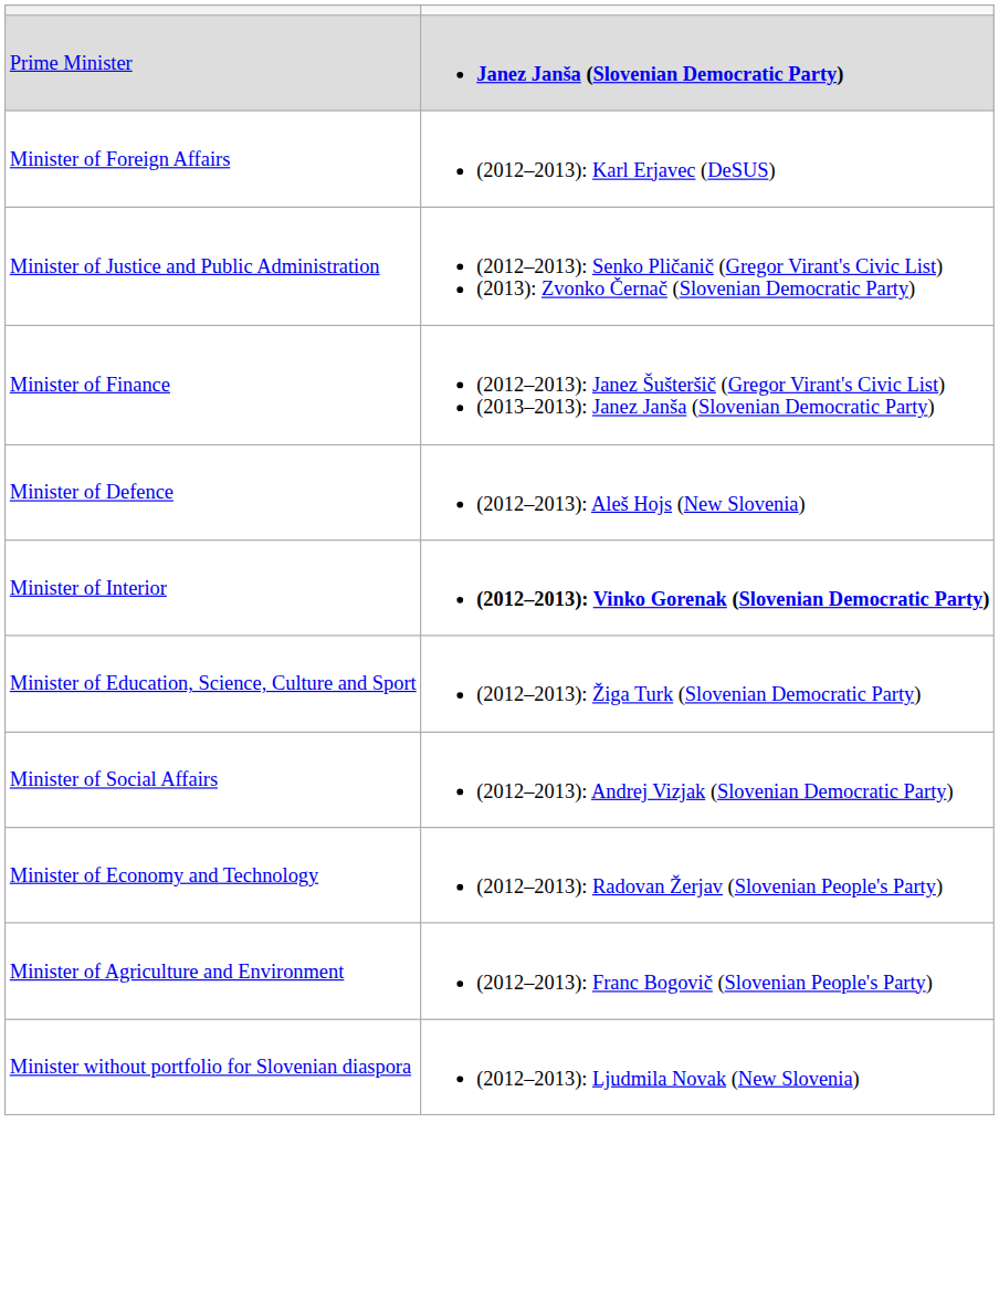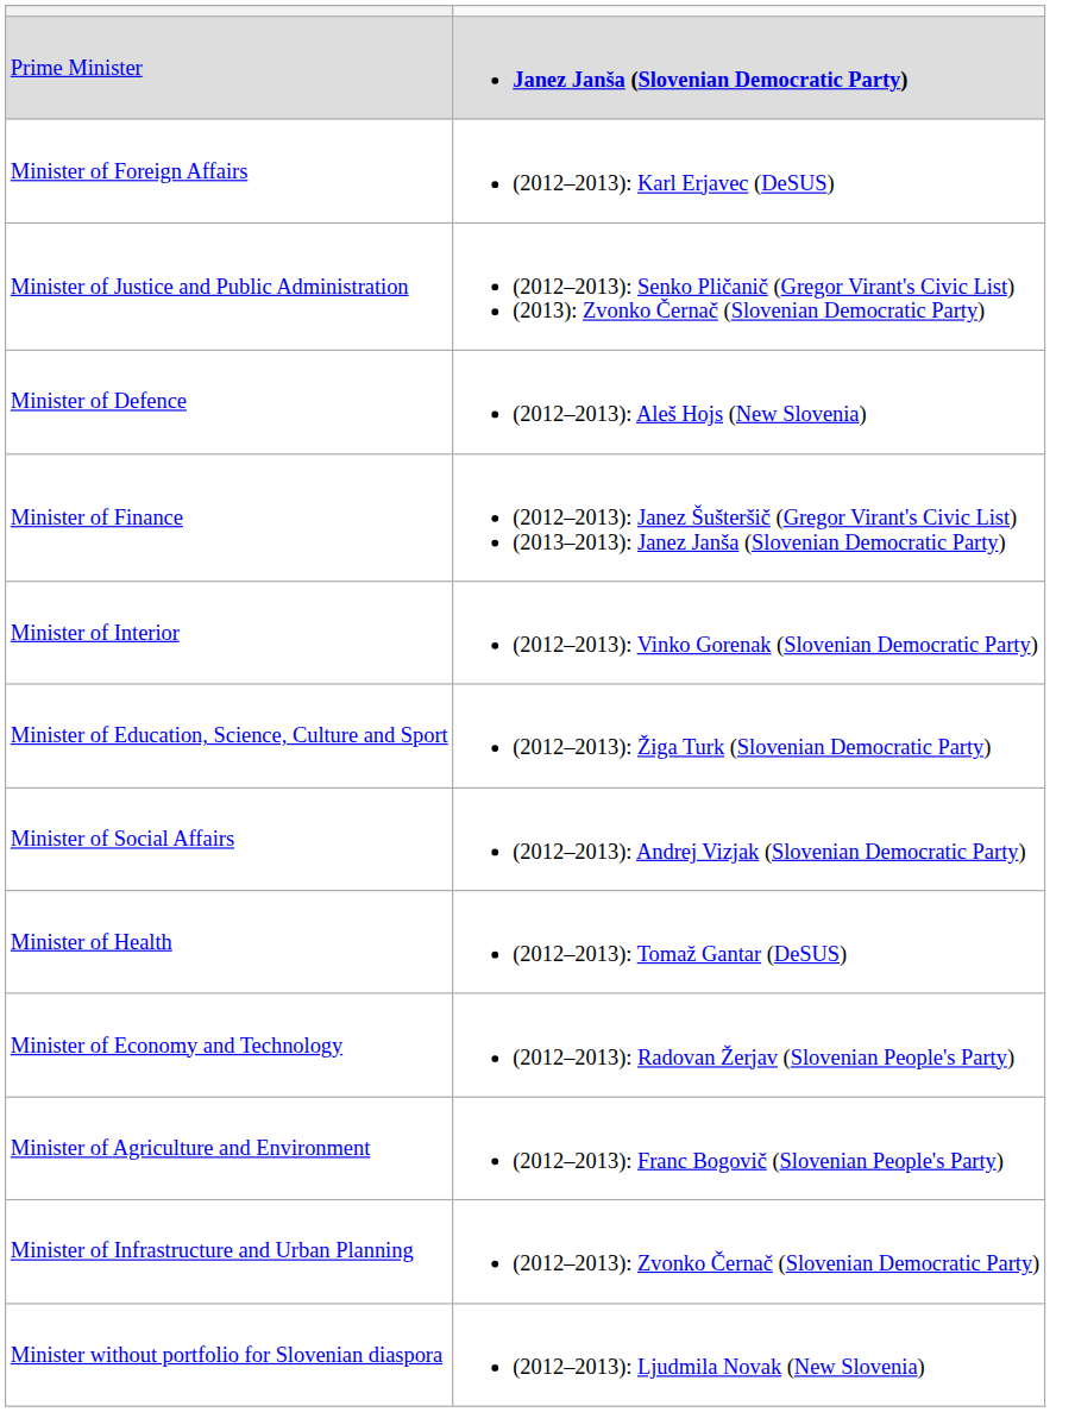 <table class="wikitable">
 <tr style="background:#ccc; color:#000; font-size:110%;">
 <th></th>
 </tr>
 <tr style="background:#ddd;">
 <td><a href='#'>Prime Minister</a></td>
 <td><strong><br><ul><li><a href='#'>Janez Janša</a> (<a href='#'>Slovenian Democratic Party</a>)</li></ul></strong></td>
 </tr>
 <tr style="background:#fff;">
 <td><a href='#'>Minister of Foreign Affairs</a></td>
 <td><br><ul><li>(2012–2013): <a href='#'>Karl Erjavec</a> (<a href='#'>DeSUS</a>)</li></ul></td>
 </tr>
 <tr style="background:#fff;">
 <td><a href='#'>Minister of Justice and Public Administration</a></td>
 <td><br><ul><li>(2012–2013): <a href='#'>Senko Pličanič</a> (<a href='#'>Gregor Virant's Civic List</a>)</li><li>(2013): <a href='#'>Zvonko Černač</a> (<a href='#'>Slovenian Democratic Party</a>)</li></ul></td>
 </tr>
 <tr style="background:#fff;">
+<td><a href='#'>Minister of Defence</a></td>
+<td><br><ul><li>(2012–2013): <a href='#'>Aleš Hojs</a> (<a href='#'>New Slovenia</a>)</li></ul></td>
+</tr>
+<tr style="background:#fff;">
 <td><a href='#'>Minister of Finance</a></td>
 <td><br><ul><li>(2012–2013): <a href='#'>Janez Šušteršič</a> (<a href='#'>Gregor Virant's Civic List</a>)</li><li>(2013–2013): <a href='#'>Janez Janša</a> (<a href='#'>Slovenian Democratic Party</a>)</li></ul></td>
 </tr>
 <tr style="background:#fff;">
-<td><a href='#'>Minister of Defence</a></td>
-<td><br><ul><li>(2012–2013): <a href='#'>Aleš Hojs</a> (<a href='#'>New Slovenia</a>)</li></ul></td>
-</tr>
-<tr style="background:#fff;">
 <td><a href='#'>Minister of Interior</a></td>
-<td><strong><br><ul><li>(2012–2013): <a href='#'>Vinko Gorenak</a> (<a href='#'>Slovenian Democratic Party</a>)</li></ul></strong></td>
+<td><br><ul><li>(2012–2013): <a href='#'>Vinko Gorenak</a> (<a href='#'>Slovenian Democratic Party</a>)</li></ul></td>
 </tr>
 <tr style="background:#fff;">
 <td><a href='#'>Minister of Education, Science, Culture and Sport</a></td>
 <td><br><ul><li>(2012–2013): <a href='#'>Žiga Turk</a> (<a href='#'>Slovenian Democratic Party</a>)</li></ul></td>
 </tr>
 <tr style="background:#fff;">
 <td><a href='#'>Minister of Social Affairs</a></td>
 <td><br><ul><li>(2012–2013): <a href='#'>Andrej Vizjak</a> (<a href='#'>Slovenian Democratic Party</a>)</li></ul></td>
 </tr>
 <tr style="background:#fff;">
+<td><a href='#'>Minister of Health</a></td>
+<td><br><ul><li>(2012–2013): <a href='#'>Tomaž Gantar</a> (<a href='#'>DeSUS</a>)</li></ul></td>
+</tr>
+<tr style="background:#fff;">
 <td><a href='#'>Minister of Economy and Technology</a></td>
 <td><br><ul><li>(2012–2013): <a href='#'>Radovan Žerjav</a> (<a href='#'>Slovenian People's Party</a>)</li></ul></td>
 </tr>
 <tr style="background:#fff;">
 <td><a href='#'>Minister of Agriculture and Environment</a></td>
 <td><br><ul><li>(2012–2013): <a href='#'>Franc Bogovič</a> (<a href='#'>Slovenian People's Party</a>)</li></ul></td>
 </tr>
 <tr style="background:#fff;">
+<td><a href='#'>Minister of Infrastructure and Urban Planning</a></td>
+<td><br><ul><li>(2012–2013): <a href='#'>Zvonko Černač</a> (<a href='#'>Slovenian Democratic Party</a>)</li></ul></td>
+</tr>
+<tr style="background:#fff;">
 <td><a href='#'>Minister without portfolio for Slovenian diaspora</a></td>
 <td><br><ul><li>(2012–2013): <a href='#'>Ljudmila Novak</a> (<a href='#'>New Slovenia</a>)</li></ul></td>
 </tr>
 </table>
